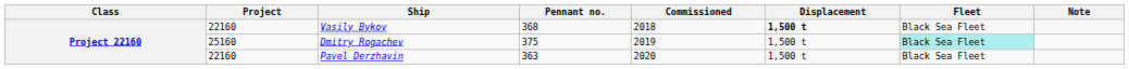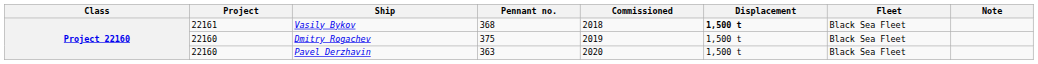 <table class="wikitable sortable" style="margin:auto; width:100%;">
 <tr>
 <th style="text-align:center; width:18%;">Class</th>
 <th style="text-align:center; width:10%;">Project</th>
 <th style="text-align:center; width:18%;">Ship</th>
 <th style="text-align:center; width:10%;">Pennant no.</th>
 <th style="text-align:center; width:12%;">Commissioned</th>
 <th style="text-align:center; width:12%;">Displacement</th>
 <th style="text-align:center; width:12%;">Fleet</th>
 <th style="text-align:center; width:8%;">Note</th>
 </tr>
 <tr>
 <th rowspan="3"><a href='#'>Project 22160</a></th>
-<td>22160</td>
+<td>22161</td>
 <td><em><a href='#'>Vasily Bykov</a></em></td>
 <td>368</td>
 <td>2018</td>
 <td><strong>1,500 t</strong></td>
 <td>Black Sea Fleet</td>
 <td></td>
 </tr>
 <tr>
-<td>25160</td>
+<td>22160</td>
 <td><a href='#'><em>Dmitry Rogachev </em></a></td>
 <td>375</td>
 <td>2019</td>
 <td>1,500 t</td>
-<td style="background: paleturquoise;">Black Sea Fleet</td>
+<td>Black Sea Fleet</td>
 <td></td>
 </tr>
 <tr>
 <td>22160</td>
 <td><a href='#'><em>Pavel Derzhavin </em></a></td>
 <td>363</td>
 <td>2020</td>
 <td>1,500 t</td>
 <td>Black Sea Fleet</td>
 <td></td>
 </tr>
 </table>
